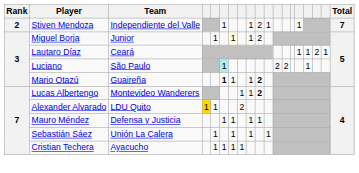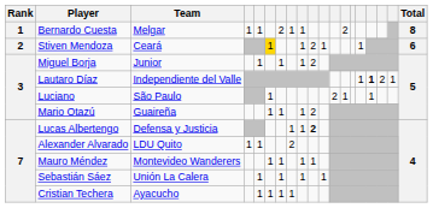 <table class="wikitable" style="text-align:center; font-size:90%">
 <tr>
 <th>Rank</th>
 <th>Player</th>
 <th>Team</th>
 <th></th>
 <th></th>
 <th></th>
 <th></th>
 <th></th>
 <th></th>
 <th></th>
 <th></th>
 <th></th>
 <th></th>
 <th></th>
 <th></th>
 <th></th>
 <th></th>
 <th>  </th>
 <th>Total</th>
 </tr>
 <tr>
+<th>1</th>
+<td align=left> <a href='#'>Bernardo Cuesta</a></td>
+<td align=left> <a href='#'>Melgar</a></td>
+<td>1</td>
+<td>1</td>
+<td></td>
+<td>2</td>
+<td>1</td>
+<td>1</td>
+<td></td>
+<td></td>
+<td></td>
+<td>2</td>
+<td></td>
+<td></td>
+<td></td>
+<td></td>
+<td bgcolor="silver"></td>
+<th>8</th>
+</tr>
+<tr>
 <th>2</th>
 <td align=left> <a href='#'>Stiven Mendoza</a></td>
-<td align=left> <a href='#'>Independiente del Valle</a></td>
+<td align=left> <a href='#'>Ceará</a></td>
 <td bgcolor="silver" colspan=2></td>
-<td>1</td>
+<td style="background: gold;">1</td>
 <td></td>
 <td></td>
 <td>1</td>
 <td>2</td>
 <td>1</td>
 <td></td>
 <td></td>
 <td></td>
 <td>1</td>
 <td bgcolor="silver" colspan=3></td>
-<th>7</th>
+<th>6</th>
 </tr>
 <tr>
 <th rowspan=4>3</th>
 <td align=left> <a href='#'>Miguel Borja</a></td>
 <td align=left> <a href='#'>Junior</a></td>
 <td></td>
 <td>1</td>
 <td></td>
-<td style="background: lightyellow;">1</td>
+<td>1</td>
 <td></td>
 <td>1</td>
 <td>2</td>
 <td></td>
 <td bgcolor="silver" colspan=7></td>
 <th rowspan=4>5</th>
 </tr>
 <tr>
 <td align=left> <a href='#'>Lautaro Díaz</a></td>
-<td align=left> <a href='#'>Ceará</a></td>
+<td align=left> <a href='#'>Independiente del Valle</a></td>
 <td bgcolor="silver" colspan=8></td>
 <td></td>
 <td></td>
 <td></td>
 <td>1</td>
-<td>1</td>
+<td><strong>1</strong></td>
 <td>2</td>
 <td>1</td>
 </tr>
 <tr>
 <td align=left> <a href='#'>Luciano</a></td>
 <td align=left> <a href='#'>São Paulo</a></td>
 <td bgcolor="silver" colspan=2></td>
-<td style="background: paleturquoise;">1</td>
+<td>1</td>
 <td></td>
 <td></td>
 <td></td>
 <td></td>
 <td></td>
 <td>2</td>
-<td>2</td>
+<td>1</td>
 <td></td>
 <td></td>
 <td>1</td>
 <td></td>
 <td></td>
 </tr>
 <tr>
 <td align=left> <a href='#'>Mario Otazú</a></td>
 <td align=left> <a href='#'>Guaireña</a></td>
 <td></td>
 <td></td>
-<td><strong>1</strong></td>
+<td>1</td>
 <td>1</td>
 <td></td>
 <td>1</td>
-<td><strong>2</strong></td>
+<td>2</td>
 <td></td>
 <td bgcolor="silver" colspan=7></td>
 </tr>
 <tr>
 <th rowspan=5>7</th>
 <td align=left> <a href='#'>Lucas Albertengo</a></td>
-<td align=left> <a href='#'>Montevideo Wanderers</a></td>
+<td align=left> <a href='#'>Defensa y Justicia</a></td>
 <td bgcolor="silver" colspan=2></td>
 <td></td>
 <td></td>
 <td>1</td>
 <td>1</td>
 <td><strong>2</strong></td>
 <td></td>
 <td bgcolor="silver" colspan=7></td>
 <th rowspan=5>4</th>
 </tr>
 <tr>
 <td align=left> <a href='#'>Alexander Alvarado</a></td>
 <td align=left> <a href='#'>LDU Quito</a></td>
-<td style="background: gold;">1</td>
+<td>1</td>
 <td>1</td>
 <td></td>
 <td></td>
 <td>2</td>
 <td></td>
 <td></td>
 <td></td>
 <td bgcolor="silver" colspan=7></td>
 </tr>
 <tr>
 <td align=left> <a href='#'>Mauro Méndez</a></td>
-<td align=left> <a href='#'>Defensa y Justicia</a></td>
+<td align=left> <a href='#'>Montevideo Wanderers</a></td>
 <td></td>
 <td></td>
 <td>1</td>
 <td>1</td>
 <td></td>
 <td>1</td>
 <td>1</td>
 <td></td>
 <td bgcolor="silver" colspan=7></td>
 </tr>
 <tr>
 <td align=left> <a href='#'>Sebastián Sáez</a></td>
 <td align=left> <a href='#'>Unión La Calera</a></td>
 <td></td>
 <td>1</td>
 <td></td>
 <td>1</td>
 <td></td>
 <td>1</td>
 <td></td>
 <td>1</td>
 <td bgcolor="silver" colspan=7></td>
 </tr>
 <tr>
 <td align=left> <a href='#'>Cristian Techera</a></td>
 <td align=left> <a href='#'>Ayacucho</a></td>
 <td></td>
 <td>1</td>
 <td>1</td>
 <td>1</td>
 <td>1</td>
 <td></td>
 <td></td>
 <td></td>
 <td bgcolor="silver" colspan=7></td>
 </tr>
 </table>
